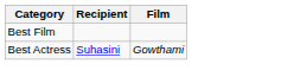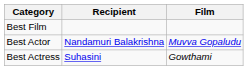 <table class="wikitable">
 <tr>
 <th>Category</th>
 <th>Recipient</th>
 <th>Film</th>
 </tr>
 <tr>
 <td>Best Film</td>
 <td></td>
 <td></td>
 </tr>
 <tr>
+<td>Best Actor</td>
+<td><a href='#'>Nandamuri Balakrishna</a></td>
+<td><em><a href='#'>Muvva Gopaludu</a></em></td>
+</tr>
+<tr>
 <td>Best Actress</td>
 <td><a href='#'>Suhasini</a></td>
 <td><em>Gowthami</em></td>
 </tr>
 </table>
